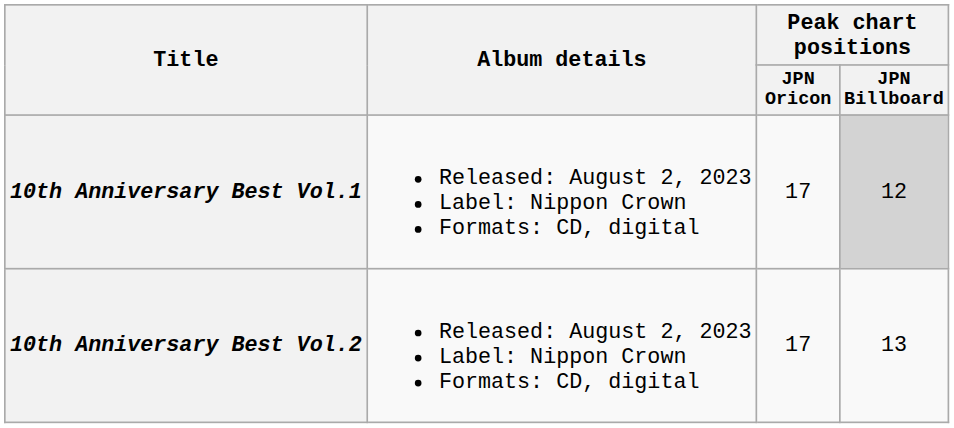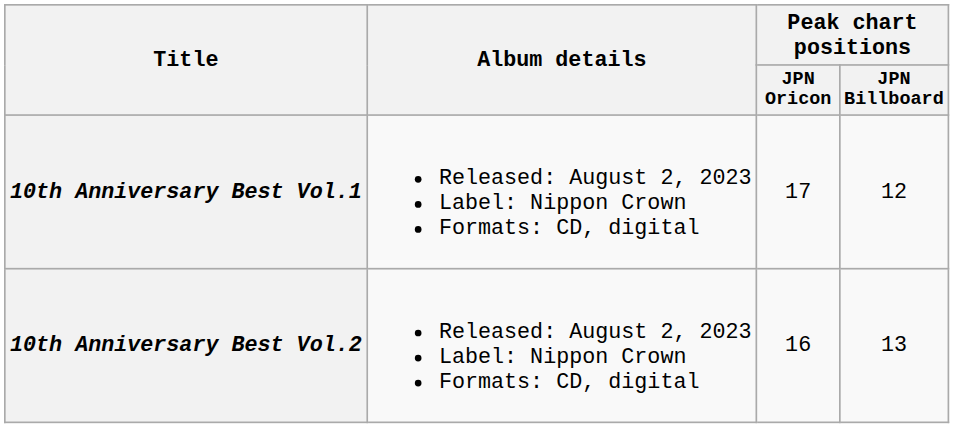 <table class="wikitable plainrowheaders">
 <tr>
 <th scope="col" rowspan="2">Title</th>
 <th scope="col" rowspan="2">Album details</th>
 <th scope="col" colspan="2">Peak chart positions</th>
 </tr>
 <tr>
 <th scope="col" style="width:4em;font-size:85%">JPN<br>Oricon<br></th>
 <th scope="col" style="width:4em;font-size:85%">JPN<br>Billboard<br></th>
 </tr>
 <tr>
 <th scope="row"><em>10th Anniversary Best Vol.1</em></th>
 <td><br><ul><li>Released: August 2, 2023</li><li>Label: Nippon Crown</li><li>Formats: CD, digital</li></ul></td>
 <td align="center">17</td>
-<td align="center" style="background: lightgrey;">12</td>
+<td align="center">12</td>
 </tr>
 <tr>
 <th scope="row"><em>10th Anniversary Best Vol.2</em></th>
 <td><br><ul><li>Released: August 2, 2023</li><li>Label: Nippon Crown</li><li>Formats: CD, digital</li></ul></td>
-<td align="center">17</td>
+<td align="center">16</td>
 <td align="center">13</td>
 </tr>
 </table>
